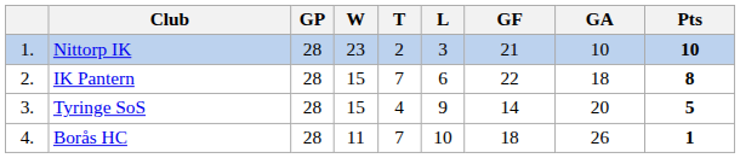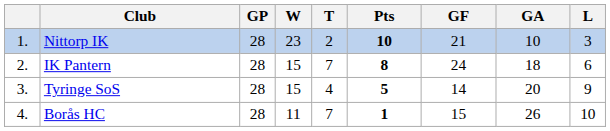 <table class="wikitable">
 <tr>
 <th width="30"></th>
 <th width="200">Club</th>
 <th width="30">GP</th>
 <th width="30">W</th>
 <th width="30">T</th>
-<th width="30">L</th>
+<th width="70">Pts</th>
 <th width="70">GF</th>
 <th width="70">GA</th>
-<th width="70">Pts</th>
+<th width="30">L</th>
 </tr>
 <tr bgcolor="#BCD2EE" align="center">
 <td>1.</td>
 <td align="left"><a href='#'>Nittorp IK</a></td>
 <td>28</td>
 <td>23</td>
 <td>2</td>
-<td>3</td>
+<td><strong>10</strong></td>
 <td>21</td>
 <td>10</td>
-<td><strong>10</strong></td>
+<td>3</td>
 </tr>
 <tr bgcolor="#FFFFFF" align="center">
 <td>2.</td>
 <td align="left"><a href='#'>IK Pantern</a></td>
 <td>28</td>
 <td>15</td>
 <td>7</td>
+<td><strong>8</strong></td>
+<td>24</td>
+<td>18</td>
 <td>6</td>
-<td>22</td>
-<td>18</td>
-<td><strong>8</strong></td>
 </tr>
 <tr bgcolor="#FFFFFF" align="center">
 <td>3.</td>
 <td align="left"><a href='#'>Tyringe SoS</a></td>
 <td>28</td>
 <td>15</td>
 <td>4</td>
-<td>9</td>
+<td><strong>5</strong></td>
 <td>14</td>
 <td>20</td>
-<td><strong>5</strong></td>
+<td>9</td>
 </tr>
 <tr bgcolor="#FFFFFF" align="center">
 <td>4.</td>
 <td align="left"><a href='#'>Borås HC</a></td>
 <td>28</td>
 <td>11</td>
 <td>7</td>
+<td><strong>1</strong></td>
+<td>15</td>
+<td>26</td>
 <td>10</td>
-<td>18</td>
-<td>26</td>
-<td><strong>1</strong></td>
 </tr>
 </table>
